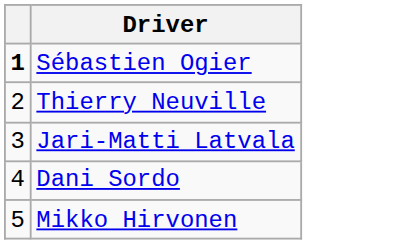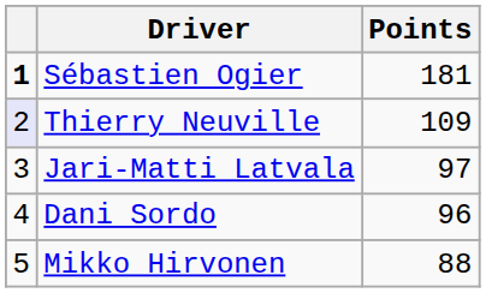 <table class="wikitable">
 <tr>
 <th></th>
 <th>Driver</th>
+<th>Points</th>
 </tr>
 <tr>
 <td><strong>1</strong></td>
 <td> <a href='#'>Sébastien Ogier</a></td>
+<td align="right">181</td>
 </tr>
 <tr>
-<td>2</td>
+<td style="background: lavender;">2</td>
 <td> <a href='#'>Thierry Neuville</a></td>
+<td align="right">109</td>
 </tr>
 <tr>
 <td>3</td>
 <td> <a href='#'>Jari-Matti Latvala</a></td>
+<td align="right">97</td>
 </tr>
 <tr>
 <td>4</td>
 <td> <a href='#'>Dani Sordo</a></td>
+<td align="right">96</td>
 </tr>
 <tr>
 <td>5</td>
 <td> <a href='#'>Mikko Hirvonen</a></td>
+<td align="right">88</td>
 </tr>
 </table>
